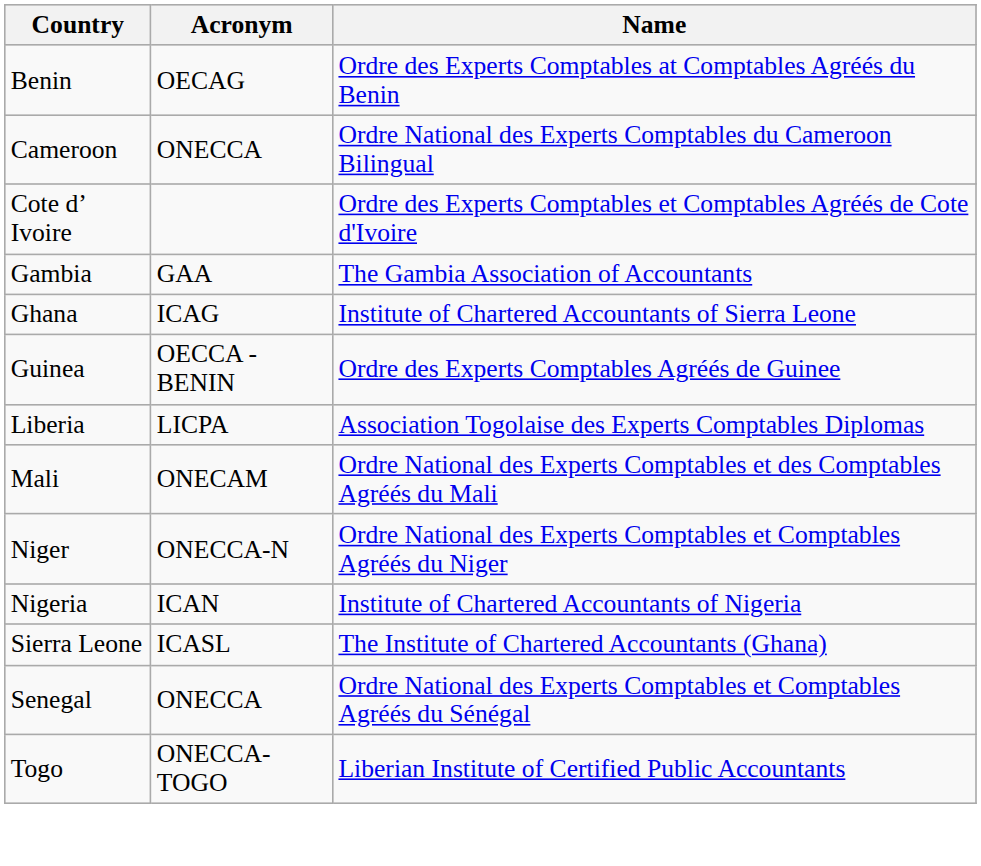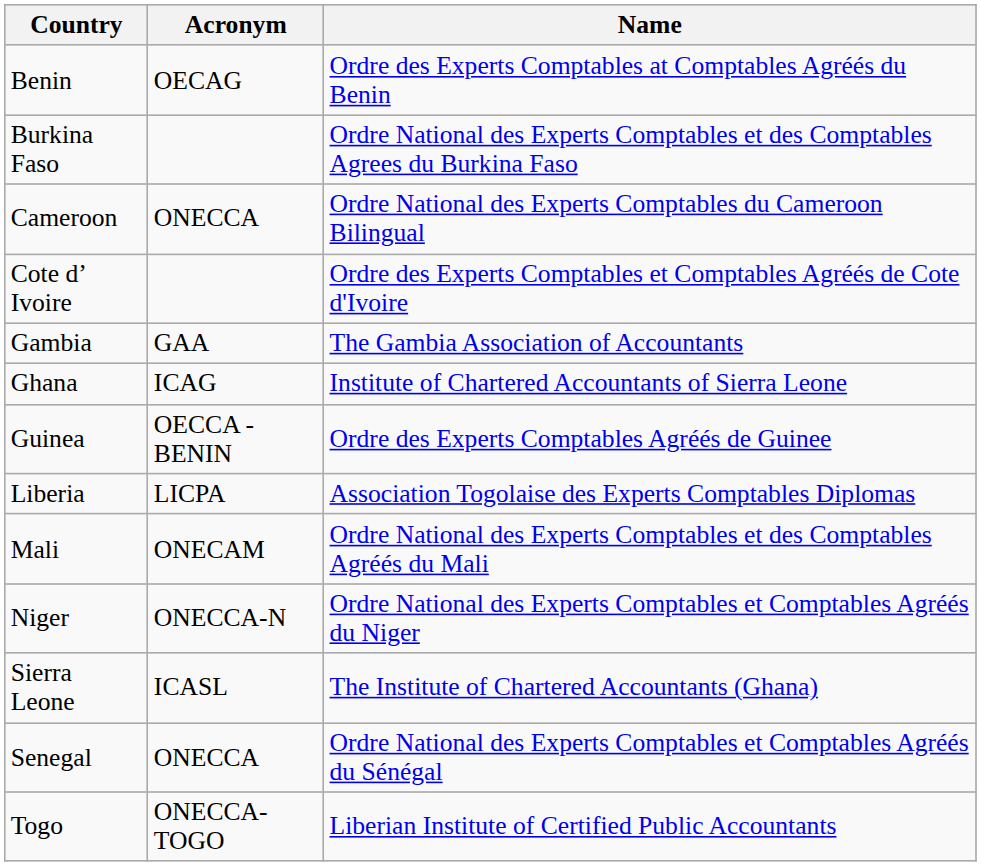 <table class=wikitable>
 <tr>
 <th>Country</th>
 <th>Acronym</th>
 <th>Name</th>
 </tr>
 <tr>
 <td>Benin</td>
 <td>OECAG</td>
 <td><a href='#'>Ordre des Experts Comptables at Comptables Agréés du Benin</a></td>
+</tr>
+<tr>
+<td>Burkina Faso</td>
+<td></td>
+<td><a href='#'>Ordre National des Experts Comptables et des Comptables Agrees du Burkina Faso</a></td>
 </tr>
 <tr>
 <td>Cameroon</td>
 <td>ONECCA</td>
 <td><a href='#'>Ordre National des Experts Comptables du Cameroon Bilingual</a></td>
 </tr>
 <tr>
 <td>Cote d’ Ivoire</td>
 <td></td>
 <td><a href='#'>Ordre des Experts Comptables et Comptables Agréés de Cote d'Ivoire</a></td>
 </tr>
 <tr>
 <td>Gambia</td>
 <td>GAA</td>
 <td><a href='#'>The Gambia Association of Accountants</a></td>
 </tr>
 <tr>
 <td>Ghana</td>
 <td>ICAG</td>
 <td><a href='#'>Institute of Chartered Accountants of Sierra Leone</a></td>
 </tr>
 <tr>
 <td>Guinea</td>
 <td>OECCA - BENIN</td>
 <td><a href='#'>Ordre des Experts Comptables Agréés de Guinee</a></td>
 </tr>
 <tr>
 <td>Liberia</td>
 <td>LICPA</td>
 <td><a href='#'>Association Togolaise des Experts Comptables Diplomas</a></td>
 </tr>
 <tr>
 <td>Mali</td>
 <td>ONECAM</td>
 <td><a href='#'>Ordre National des Experts Comptables et des Comptables Agréés du Mali</a></td>
 </tr>
 <tr>
 <td>Niger</td>
 <td>ONECCA-N</td>
 <td><a href='#'>Ordre National des Experts Comptables et Comptables Agréés du Niger</a></td>
 </tr>
 <tr>
-<td>Nigeria</td>
-<td>ICAN</td>
-<td><a href='#'>Institute of Chartered Accountants of Nigeria</a></td>
-</tr>
-<tr>
 <td>Sierra Leone</td>
 <td>ICASL</td>
 <td><a href='#'>The Institute of Chartered Accountants (Ghana)</a></td>
 </tr>
 <tr>
 <td>Senegal</td>
 <td>ONECCA</td>
 <td><a href='#'>Ordre National des Experts Comptables et Comptables Agréés du Sénégal</a></td>
 </tr>
 <tr>
 <td>Togo</td>
 <td>ONECCA-TOGO</td>
 <td><a href='#'>Liberian Institute of Certified Public Accountants</a></td>
 </tr>
 </table>
